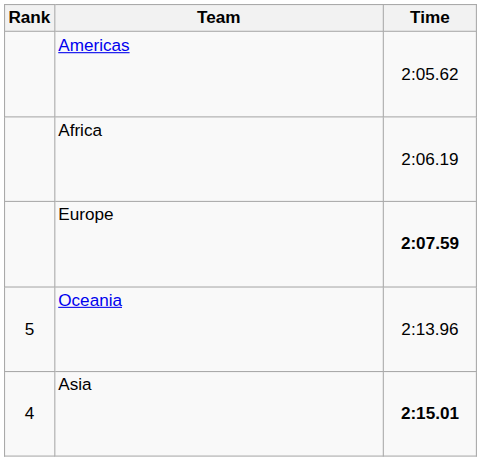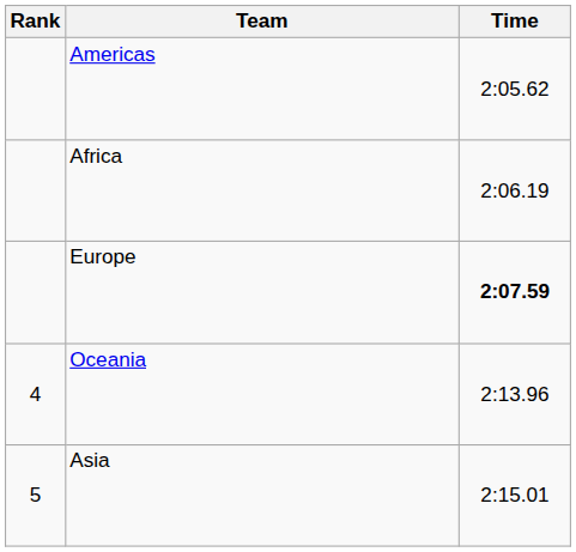 <table class="wikitable" style="text-align:center">
 <tr>
 <th>Rank</th>
 <th width=300>Team</th>
 <th width=80>Time</th>
 </tr>
 <tr>
 <td></td>
 <td align=left><a href='#'>Americas</a><br><small><br><br><br></small></td>
 <td>2:05.62</td>
 </tr>
 <tr>
 <td></td>
 <td align=left>Africa<br><small><br><br><br></small></td>
 <td>2:06.19</td>
 </tr>
 <tr>
 <td></td>
 <td align=left>Europe<br><small><br><br><br></small></td>
 <td><strong>2:07.59</strong></td>
 </tr>
 <tr>
-<td>5</td>
+<td>4</td>
 <td align=left><a href='#'>Oceania</a><br><small><br><br><br></small></td>
 <td>2:13.96</td>
 </tr>
 <tr>
-<td>4</td>
+<td>5</td>
 <td align=left>Asia<br><small><br><br><br></small></td>
-<td><strong>2:15.01</strong></td>
+<td>2:15.01</td>
 </tr>
 </table>
